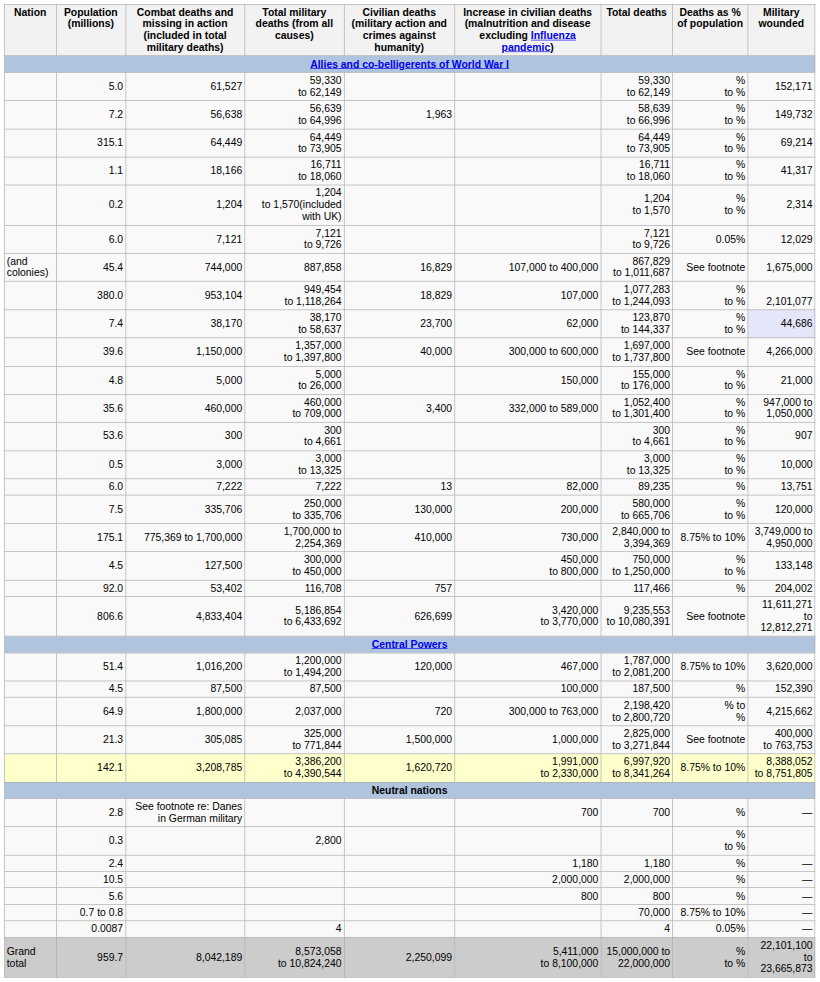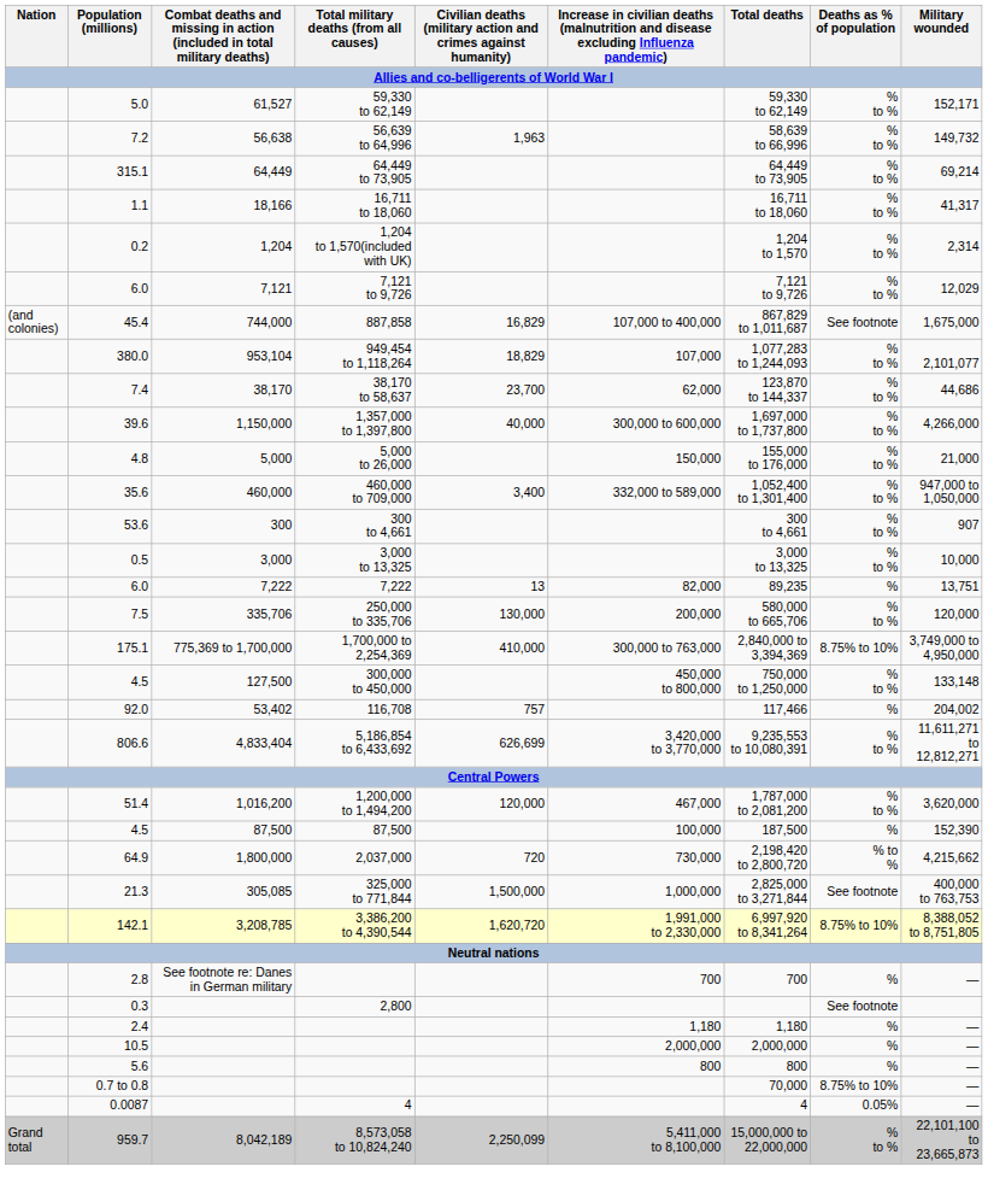 <table class="wikitable sortable" style="text-align: right;">
 <tr valign=top>
 <th>Nation</th>
 <th scope="col" data-sort-type="number">Population (millions)</th>
 <th scope="col" data-sort-type="number">Combat deaths and missing in action (included in total military deaths)</th>
 <th scope="col" data-sort-type="number">Total military deaths (from all causes)</th>
 <th scope="col" data-sort-type="number">Civilian deaths (military action and crimes against humanity)</th>
 <th scope="col" data-sort-type="number">Increase in civilian deaths (malnutrition and disease excluding <a href='#'>Influenza pandemic</a>)</th>
 <th scope="col" data-sort-type="number">Total deaths</th>
 <th scope="col" data-sort-type="number">Deaths as % of population</th>
 <th scope="col" data-sort-type="number">Military wounded</th>
 </tr>
 <tr>
 <th colspan=9 style="text-align:center;background:#B0C4DE"><a href='#'>Allies and co-belligerents of World War I</a></th>
 </tr>
 <tr>
 <td align=left> </td>
 <td>5.0</td>
 <td>61,527</td>
 <td>59,330<br>to 62,149</td>
 <td></td>
 <td></td>
 <td>59,330<br>to 62,149</td>
 <td>% <br> to %</td>
 <td>152,171</td>
 </tr>
 <tr>
 <td align=left> </td>
 <td>7.2</td>
 <td>56,638</td>
 <td>56,639<br> to 64,996</td>
 <td>1,963</td>
 <td></td>
 <td>58,639<br> to 66,996</td>
 <td>% <br> to %</td>
 <td>149,732 </td>
 </tr>
 <tr>
 <td align=left> </td>
 <td>315.1</td>
 <td>64,449</td>
 <td>64,449 <br> to 73,905</td>
 <td></td>
 <td></td>
 <td>64,449<br> to 73,905</td>
 <td>% <br> to %</td>
 <td>69,214</td>
 </tr>
 <tr>
 <td align=left> </td>
 <td>1.1</td>
 <td>18,166</td>
 <td>16,711<br> to 18,060</td>
 <td></td>
 <td></td>
 <td>16,711<br> to 18,060</td>
 <td>% <br> to %</td>
 <td>41,317</td>
 </tr>
 <tr>
 <td align=left> </td>
 <td>0.2</td>
 <td>1,204</td>
 <td>1,204<br> to 1,570(included with UK)</td>
 <td></td>
 <td></td>
 <td>1,204<br>to 1,570</td>
 <td>% <br> to %</td>
 <td>2,314</td>
 </tr>
 <tr>
 <td align=left> </td>
 <td>6.0</td>
 <td>7,121</td>
 <td>7,121<br> to 9,726</td>
 <td></td>
 <td></td>
 <td>7,121<br> to 9,726</td>
-<td>0.05%</td>
+<td>% <br> to %</td>
 <td>12,029 </td>
 </tr>
 <tr>
 <td align=left> (and colonies) </td>
 <td>45.4</td>
 <td>744,000</td>
 <td>887,858</td>
 <td>16,829</td>
 <td>107,000 to 400,000</td>
 <td>867,829<br> to 1,011,687</td>
 <td>See footnote</td>
 <td>1,675,000</td>
 </tr>
 <tr>
 <td align=left><em></em></td>
 <td>380.0</td>
 <td>953,104</td>
 <td>949,454<br> to 1,118,264</td>
 <td>18,829</td>
 <td>107,000</td>
 <td>1,077,283<br>to 1,244,093</td>
 <td>% <br> to %</td>
 <td><br>2,101,077</td>
 </tr>
 <tr>
 <td align=left> </td>
 <td>7.4</td>
 <td>38,170</td>
 <td>38,170<br>to 58,637</td>
 <td>23,700</td>
 <td>62,000</td>
 <td>123,870<br>to 144,337</td>
 <td>% <br> to %</td>
-<td style="background: lavender;">44,686 </td>
+<td>44,686 </td>
 </tr>
 <tr>
 <td align=left> </td>
 <td>39.6</td>
 <td>1,150,000</td>
 <td>1,357,000<br>to 1,397,800</td>
 <td>40,000</td>
 <td>300,000 to 600,000</td>
 <td>1,697,000<br>to 1,737,800</td>
-<td>See footnote</td>
+<td>% <br> to %</td>
 <td>4,266,000<br></td>
 </tr>
 <tr>
 <td align=left> </td>
 <td>4.8</td>
 <td>5,000</td>
 <td>5,000<br> to 26,000</td>
 <td></td>
 <td>150,000</td>
 <td>155,000<br> to 176,000</td>
 <td>% <br> to %</td>
 <td>21,000<br></td>
 </tr>
 <tr>
 <td align=left> </td>
 <td>35.6</td>
 <td>460,000</td>
 <td>460,000<br> to 709,000</td>
 <td>3,400</td>
 <td>332,000 to 589,000</td>
 <td>1,052,400<br> to 1,301,400</td>
 <td>% <br> to %</td>
 <td>947,000 to 1,050,000</td>
 </tr>
 <tr>
 <td align=left> </td>
 <td>53.6</td>
 <td>300</td>
 <td>300<br> to 4,661</td>
 <td></td>
 <td></td>
 <td>300<br> to 4,661</td>
 <td>% <br> to %</td>
 <td>907 </td>
 </tr>
 <tr>
 <td align=left> </td>
 <td>0.5</td>
 <td>3,000</td>
 <td>3,000<br> to 13,325</td>
 <td></td>
 <td></td>
 <td>3,000<br> to 13,325</td>
 <td>% <br> to %</td>
 <td>10,000 </td>
 </tr>
 <tr>
 <td align=left> </td>
 <td>6.0</td>
 <td>7,222</td>
 <td>7,222</td>
 <td>13</td>
 <td>82,000</td>
 <td>89,235</td>
 <td>%</td>
 <td>13,751 </td>
 </tr>
 <tr>
 <td align=left> </td>
 <td>7.5</td>
 <td>335,706</td>
 <td>250,000<br> to 335,706</td>
 <td>130,000</td>
 <td>200,000</td>
 <td>580,000<br> to 665,706</td>
 <td>% <br> to %</td>
 <td>120,000</td>
 </tr>
 <tr>
 <td align=left> </td>
 <td>175.1</td>
 <td>775,369 to 1,700,000</td>
 <td>1,700,000 to<br>2,254,369</td>
 <td>410,000</td>
-<td>730,000</td>
+<td>300,000 to 763,000</td>
 <td>2,840,000 to<br>3,394,369</td>
 <td>8.75% to 10%</td>
 <td>3,749,000 to<br>4,950,000</td>
 </tr>
 <tr>
 <td align=left> </td>
 <td>4.5</td>
 <td>127,500</td>
 <td>300,000<br>to 450,000</td>
 <td></td>
 <td>450,000<br>to 800,000</td>
 <td>750,000<br> to 1,250,000</td>
 <td>% <br> to %</td>
 <td>133,148 </td>
 </tr>
 <tr>
 <td align=left> </td>
 <td>92.0</td>
 <td>53,402</td>
 <td>116,708</td>
 <td>757</td>
 <td></td>
 <td>117,466</td>
 <td>%</td>
 <td>204,002 </td>
 </tr>
 <tr>
 <td align=left><em></em></td>
 <td>806.6</td>
 <td>4,833,404</td>
 <td>5,186,854<br> to 6,433,692</td>
 <td>626,699</td>
 <td>3,420,000<br>to 3,770,000</td>
 <td>9,235,553<br> to 10,080,391</td>
-<td>See footnote</td>
+<td>% <br> to %</td>
 <td>11,611,271<br> to 12,812,271 </td>
 </tr>
 <tr>
 <th colspan=9 style="text-align:center;background:#B0C4DE"><a href='#'>Central Powers</a></th>
 </tr>
 <tr>
 <td align=left> </td>
 <td>51.4</td>
 <td>1,016,200</td>
 <td>1,200,000<br>to 1,494,200</td>
 <td>120,000</td>
 <td>467,000</td>
 <td>1,787,000<br> to 2,081,200</td>
-<td>8.75% to 10%</td>
+<td>% <br> to %</td>
 <td>3,620,000</td>
 </tr>
 <tr>
 <td align=left> </td>
 <td>4.5</td>
 <td>87,500</td>
 <td>87,500</td>
 <td></td>
 <td>100,000</td>
 <td>187,500</td>
 <td>%</td>
 <td>152,390</td>
 </tr>
 <tr>
 <td align=left> </td>
 <td>64.9</td>
 <td>1,800,000</td>
 <td>2,037,000</td>
 <td>720</td>
-<td>300,000 to 763,000</td>
+<td>730,000</td>
 <td>2,198,420<br> to 2,800,720</td>
 <td>% to <br> %</td>
 <td>4,215,662</td>
 </tr>
 <tr>
 <td align=left style="white-space:nowrap"> </td>
 <td>21.3</td>
 <td>305,085</td>
 <td>325,000 <br> to 771,844</td>
 <td>1,500,000</td>
 <td>1,000,000</td>
 <td>2,825,000<br> to 3,271,844</td>
 <td>See footnote</td>
 <td>400,000<br> to 763,753</td>
 </tr>
 <tr style="background:#ffc;">
 <td align=left><em></em></td>
 <td>142.1</td>
 <td>3,208,785</td>
 <td>3,386,200<br> to 4,390,544</td>
 <td>1,620,720</td>
 <td>1,991,000<br> to 2,330,000</td>
 <td>6,997,920 <br> to 8,341,264</td>
 <td>8.75% to 10%</td>
 <td>8,388,052<br>to 8,751,805</td>
 </tr>
 <tr>
 <th colspan=9 style="text-align: center;background:#B0C4DE">Neutral nations</th>
 </tr>
 <tr>
 <td align=left> </td>
 <td>2.8</td>
 <td>See footnote re: Danes in German military</td>
 <td></td>
 <td></td>
 <td>700</td>
 <td>700</td>
 <td>%</td>
 <td>—</td>
 </tr>
 <tr>
 <td align=left> </td>
 <td>0.3</td>
 <td></td>
 <td>2,800</td>
 <td></td>
 <td></td>
 <td></td>
-<td>% <br> to %</td>
+<td>See footnote</td>
 <td></td>
 </tr>
 <tr>
 <td align=left> </td>
 <td>2.4</td>
 <td></td>
 <td></td>
 <td></td>
 <td>1,180</td>
 <td>1,180</td>
 <td>%</td>
 <td>—</td>
 </tr>
 <tr>
 <td align=left> </td>
 <td>10.5</td>
 <td></td>
 <td></td>
 <td></td>
 <td>2,000,000</td>
 <td>2,000,000</td>
 <td>%</td>
 <td>—</td>
 </tr>
 <tr>
 <td align=left> </td>
 <td>5.6</td>
 <td></td>
 <td></td>
 <td></td>
 <td>800</td>
 <td>800</td>
 <td>%</td>
 <td>—</td>
 </tr>
 <tr>
 <td align=left> </td>
 <td>0.7 to 0.8</td>
 <td></td>
 <td></td>
 <td></td>
 <td></td>
 <td>70,000</td>
 <td>8.75% to 10%</td>
 <td>—</td>
 </tr>
 <tr>
 <td align=left></td>
 <td>0.0087</td>
 <td></td>
 <td>4</td>
 <td></td>
 <td></td>
 <td>4</td>
 <td>0.05%</td>
 <td>—<br></td>
 </tr>
 <tr style="background:#ccc;">
 <td align=left>Grand total</td>
 <td>959.7</td>
 <td>8,042,189</td>
 <td>8,573,058<br> to 10,824,240</td>
 <td>2,250,099</td>
 <td>5,411,000 <br> to 8,100,000</td>
 <td>15,000,000 to 22,000,000</td>
 <td>% <br> to %</td>
 <td>22,101,100 <br> to 23,665,873 </td>
 </tr>
 </table>
